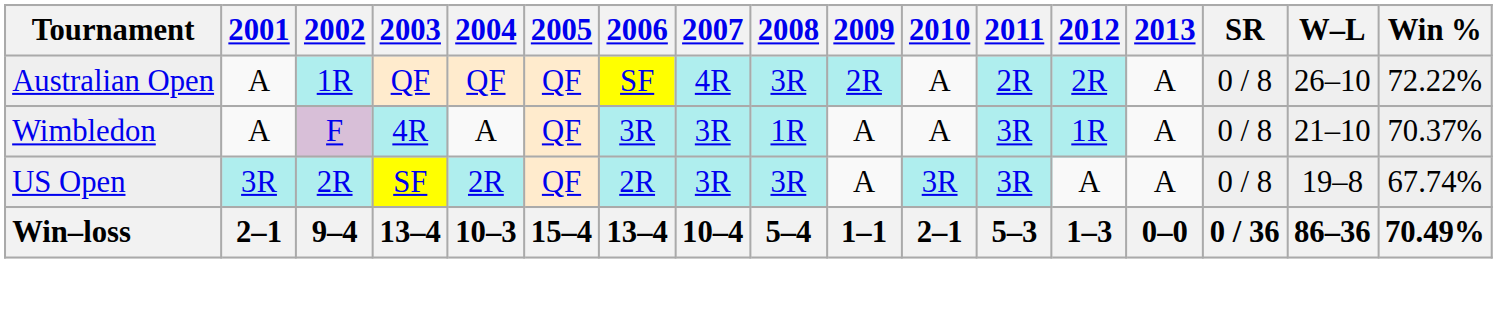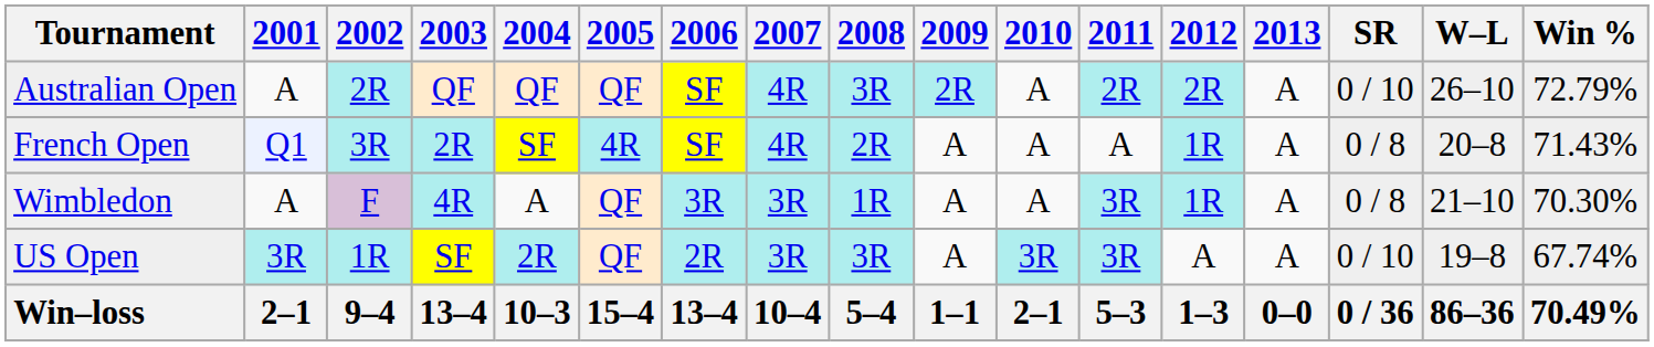 <table class="wikitable" style="text-align:center;font-size:95%">
 <tr>
 <th>Tournament</th>
 <th><a href='#'>2001</a></th>
 <th><a href='#'>2002</a></th>
 <th><a href='#'>2003</a></th>
 <th><a href='#'>2004</a></th>
 <th><a href='#'>2005</a></th>
 <th><a href='#'>2006</a></th>
 <th><a href='#'>2007</a></th>
 <th><a href='#'>2008</a></th>
 <th><a href='#'>2009</a></th>
 <th><a href='#'>2010</a></th>
 <th><a href='#'>2011</a></th>
 <th><a href='#'>2012</a></th>
 <th><a href='#'>2013</a></th>
 <th>SR</th>
 <th>W–L</th>
 <th>Win %</th>
 </tr>
 <tr>
 <td style="background:#efefef; text-align:left;"><a href='#'>Australian Open</a></td>
 <td>A</td>
-<td style="background:#afeeee;"><a href='#'>1R</a></td>
+<td style="background:#afeeee;"><a href='#'>2R</a></td>
 <td style="background:#ffebcd;"><a href='#'>QF</a></td>
 <td style="background:#ffebcd;"><a href='#'>QF</a></td>
 <td style="background:#ffebcd;"><a href='#'>QF</a></td>
 <td style="background:yellow;"><a href='#'>SF</a></td>
 <td style="background:#afeeee;"><a href='#'>4R</a></td>
 <td style="background:#afeeee;"><a href='#'>3R</a></td>
 <td style="background:#afeeee;"><a href='#'>2R</a></td>
 <td>A</td>
 <td style="background:#afeeee;"><a href='#'>2R</a></td>
 <td style="background:#afeeee;"><a href='#'>2R</a></td>
 <td>A</td>
+<td style="background:#efefef;">0 / 10</td>
+<td style="background:#efefef;">26–10</td>
+<td style="background:#efefef;">72.79%</td>
+</tr>
+<tr>
+<td style="background:#efefef; text-align:left;"><a href='#'>French Open</a></td>
+<td style="background:#ecf2ff;"><a href='#'>Q1</a></td>
+<td style="background:#afeeee;"><a href='#'>3R</a></td>
+<td style="background:#afeeee;"><a href='#'>2R</a></td>
+<td style="background:yellow;"><a href='#'>SF</a></td>
+<td style="background:#afeeee;"><a href='#'>4R</a></td>
+<td style="background:yellow;"><a href='#'>SF</a></td>
+<td style="background:#afeeee;"><a href='#'>4R</a></td>
+<td style="background:#afeeee;"><a href='#'>2R</a></td>
+<td>A</td>
+<td>A</td>
+<td>A</td>
+<td style="background:#afeeee;"><a href='#'>1R</a></td>
+<td>A</td>
 <td style="background:#efefef;">0 / 8</td>
-<td style="background:#efefef;">26–10</td>
-<td style="background:#efefef;">72.22%</td>
+<td style="background:#efefef;">20–8</td>
+<td style="background:#efefef;">71.43%</td>
 </tr>
 <tr>
 <td style="background:#efefef; text-align:left;"><a href='#'>Wimbledon</a></td>
 <td>A</td>
 <td style="background:thistle;"><a href='#'>F</a></td>
 <td style="background:#afeeee;"><a href='#'>4R</a></td>
 <td>A</td>
 <td style="background:#ffebcd;"><a href='#'>QF</a></td>
 <td style="background:#afeeee;"><a href='#'>3R</a></td>
 <td style="background:#afeeee;"><a href='#'>3R</a></td>
 <td style="background:#afeeee;"><a href='#'>1R</a></td>
 <td>A</td>
 <td>A</td>
 <td style="background:#afeeee;"><a href='#'>3R</a></td>
 <td style="background:#afeeee;"><a href='#'>1R</a></td>
 <td>A</td>
 <td style="background:#efefef;">0 / 8</td>
 <td style="background:#efefef;">21–10</td>
-<td style="background:#efefef;">70.37%</td>
+<td style="background:#efefef;">70.30%</td>
 </tr>
 <tr>
 <td style="background:#efefef; text-align:left;"><a href='#'>US Open</a></td>
 <td style="background:#afeeee;"><a href='#'>3R</a></td>
-<td style="background:#afeeee;"><a href='#'>2R</a></td>
+<td style="background:#afeeee;"><a href='#'>1R</a></td>
 <td style="background:yellow;"><a href='#'>SF</a></td>
 <td style="background:#afeeee;"><a href='#'>2R</a></td>
 <td style="background:#ffebcd;"><a href='#'>QF</a></td>
 <td style="background:#afeeee;"><a href='#'>2R</a></td>
 <td style="background:#afeeee;"><a href='#'>3R</a></td>
 <td style="background:#afeeee;"><a href='#'>3R</a></td>
 <td>A</td>
 <td style="background:#afeeee;"><a href='#'>3R</a></td>
 <td style="background:#afeeee;"><a href='#'>3R</a></td>
 <td>A</td>
 <td>A</td>
-<td style="background:#efefef;">0 / 8</td>
+<td style="background:#efefef;">0 / 10</td>
 <td style="background:#efefef;">19–8</td>
 <td style="background:#efefef;">67.74%</td>
 </tr>
 <tr>
 <th style="text-align:left">Win–loss</th>
 <th>2–1</th>
 <th>9–4</th>
 <th>13–4</th>
 <th>10–3</th>
 <th>15–4</th>
 <th>13–4</th>
 <th>10–4</th>
 <th>5–4</th>
 <th>1–1</th>
 <th>2–1</th>
 <th>5–3</th>
 <th>1–3</th>
 <th>0–0</th>
 <th>0 / 36</th>
 <th>86–36</th>
 <th>70.49%</th>
 </tr>
 </table>
